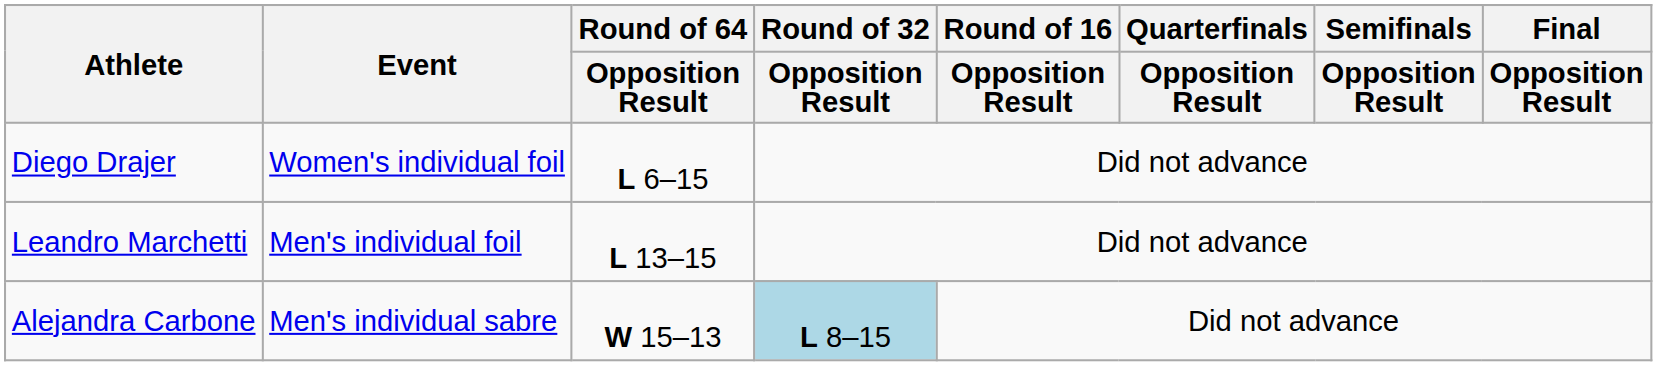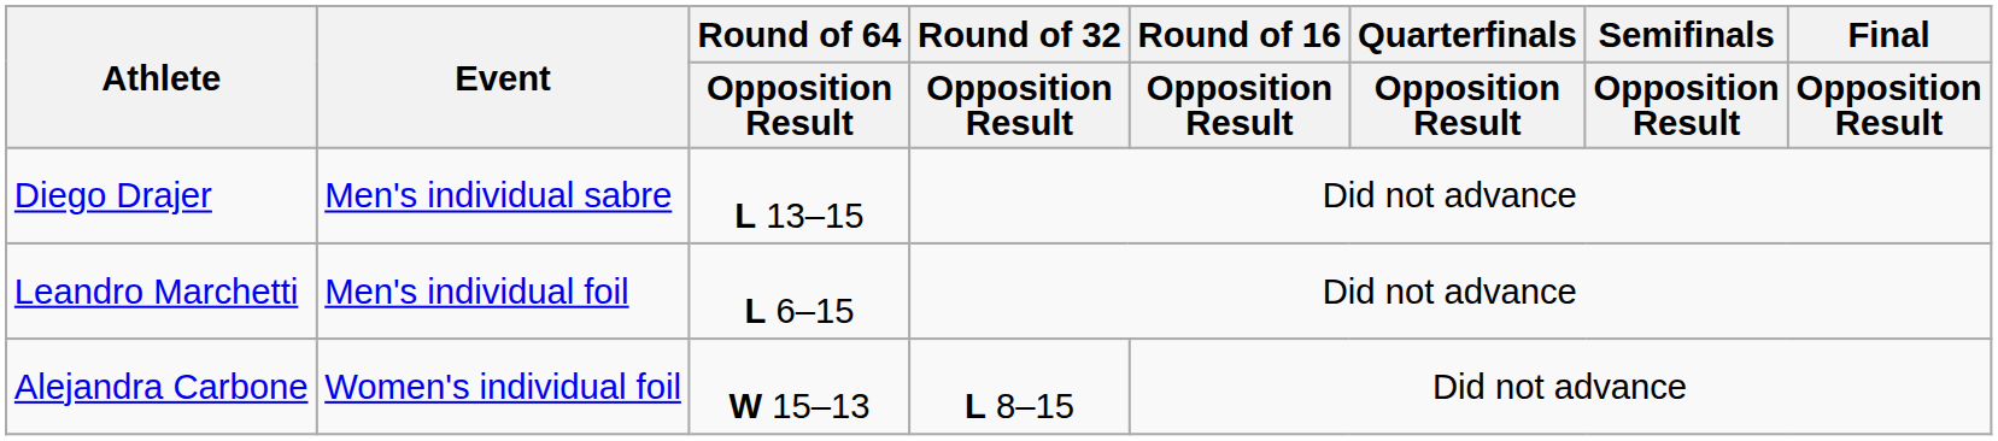 <table class="wikitable" style="font-size:90%;">
 <tr>
 <th rowspan="2">Athlete</th>
 <th rowspan="2">Event</th>
 <th>Round of 64</th>
 <th>Round of 32</th>
 <th>Round of 16</th>
 <th>Quarterfinals</th>
 <th>Semifinals</th>
 <th>Final</th>
 </tr>
 <tr>
 <th style="line-height:1em">Opposition<br>Result</th>
 <th style="line-height:1em">Opposition<br>Result</th>
 <th style="line-height:1em">Opposition<br>Result</th>
 <th style="line-height:1em">Opposition<br>Result</th>
 <th style="line-height:1em">Opposition<br>Result</th>
 <th style="line-height:1em">Opposition<br>Result</th>
 </tr>
 <tr>
 <td><a href='#'>Diego Drajer</a></td>
-<td><a href='#'>Women's individual foil</a></td>
-<td style="text-align:center;"><br><strong>L</strong> 6–15</td>
+<td><a href='#'>Men's individual sabre</a></td>
+<td style="text-align:center;"><br><strong>L</strong> 13–15</td>
 <td style="text-align:center;" colspan="5">Did not advance</td>
 </tr>
 <tr>
 <td><a href='#'>Leandro Marchetti</a></td>
 <td><a href='#'>Men's individual foil</a></td>
-<td style="text-align:center;"><br><strong>L</strong> 13–15</td>
+<td style="text-align:center;"><br><strong>L</strong> 6–15</td>
 <td style="text-align:center;" colspan="5">Did not advance</td>
 </tr>
 <tr>
 <td><a href='#'>Alejandra Carbone</a></td>
-<td><a href='#'>Men's individual sabre</a></td>
+<td><a href='#'>Women's individual foil</a></td>
 <td style="text-align:center;"><br><strong>W</strong> 15–13</td>
-<td style="background: lightblue; text-align:center;"><br><strong>L</strong> 8–15</td>
+<td style="text-align:center;"><br><strong>L</strong> 8–15</td>
 <td style="text-align:center;" colspan="4">Did not advance</td>
 </tr>
 </table>
